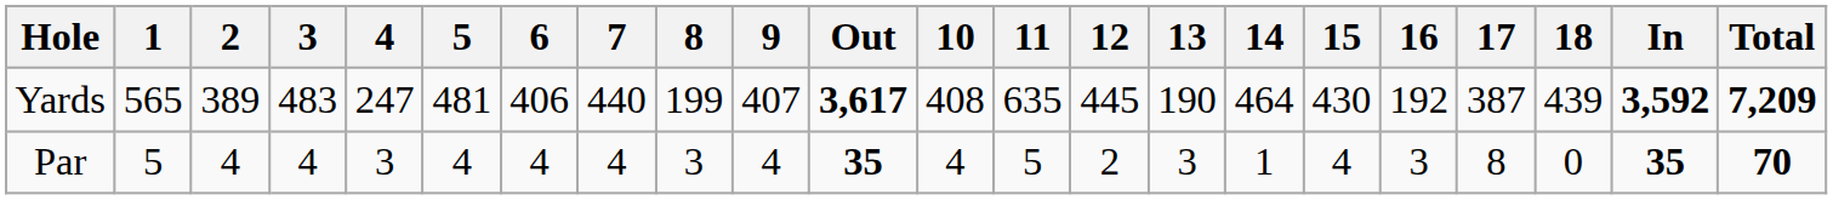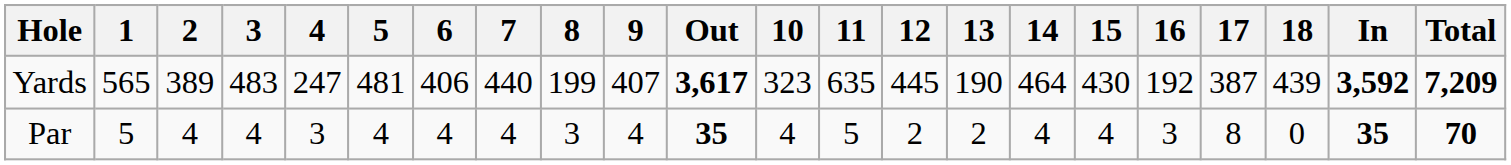 <table class="wikitable" style="text-align:center">
 <tr>
 <th>Hole</th>
 <th>1</th>
 <th>2</th>
 <th>3</th>
 <th>4</th>
 <th>5</th>
 <th>6</th>
 <th>7</th>
 <th>8</th>
 <th>9</th>
 <th>Out</th>
 <th>10</th>
 <th>11</th>
 <th>12</th>
 <th>13</th>
 <th>14</th>
 <th>15</th>
 <th>16</th>
 <th>17</th>
 <th>18</th>
 <th>In</th>
 <th>Total</th>
 </tr>
 <tr>
 <td>Yards</td>
 <td>565</td>
 <td>389</td>
 <td>483</td>
 <td>247</td>
 <td>481</td>
 <td>406</td>
 <td>440</td>
 <td>199</td>
 <td>407</td>
 <td><strong>3,617</strong></td>
-<td>408</td>
+<td>323</td>
 <td>635</td>
 <td>445</td>
 <td>190</td>
 <td>464</td>
 <td>430</td>
 <td>192</td>
 <td>387</td>
 <td>439</td>
 <td><strong>3,592</strong></td>
 <td><strong>7,209</strong></td>
 </tr>
 <tr>
 <td>Par</td>
 <td>5</td>
 <td>4</td>
 <td>4</td>
 <td>3</td>
 <td>4</td>
 <td>4</td>
 <td>4</td>
 <td>3</td>
 <td>4</td>
 <td><strong>35</strong></td>
 <td>4</td>
 <td>5</td>
 <td>2</td>
-<td>3</td>
-<td>1</td>
+<td>2</td>
+<td>4</td>
 <td>4</td>
 <td>3</td>
 <td>8</td>
 <td>0</td>
 <td><strong>35</strong></td>
 <td><strong>70</strong></td>
 </tr>
 </table>
